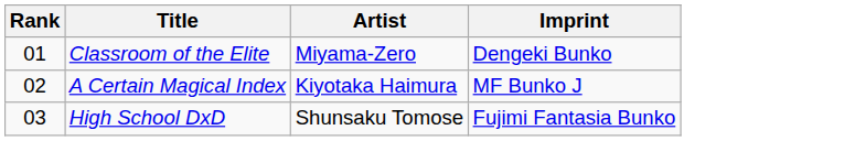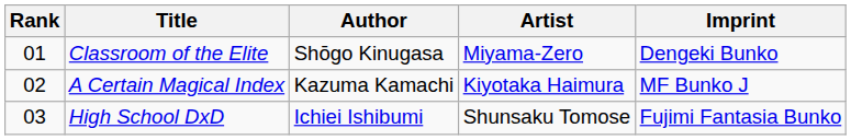 <table class="wikitable">
 <tr>
 <th>Rank</th>
 <th>Title</th>
+<th>Author</th>
 <th>Artist</th>
 <th>Imprint</th>
 </tr>
 <tr>
 <td align="center">01</td>
 <td><em><a href='#'>Classroom of the Elite</a></em></td>
+<td>Shōgo Kinugasa</td>
 <td><a href='#'>Miyama-Zero</a></td>
 <td><a href='#'>Dengeki Bunko</a></td>
 </tr>
 <tr>
 <td align="center">02</td>
 <td><em><a href='#'>A Certain Magical Index</a></em></td>
+<td>Kazuma Kamachi</td>
 <td><a href='#'>Kiyotaka Haimura</a></td>
 <td><a href='#'>MF Bunko J</a></td>
 </tr>
 <tr>
 <td align="center">03</td>
 <td><em><a href='#'>High School DxD</a></em></td>
+<td><a href='#'>Ichiei Ishibumi</a></td>
 <td>Shunsaku Tomose</td>
 <td><a href='#'>Fujimi Fantasia Bunko</a></td>
 </tr>
 </table>
